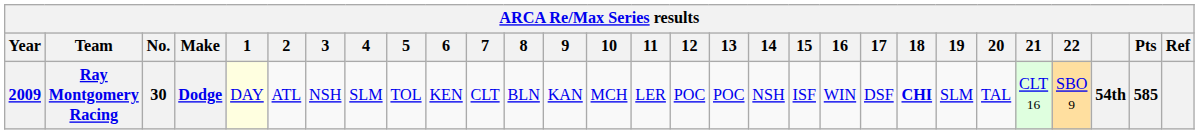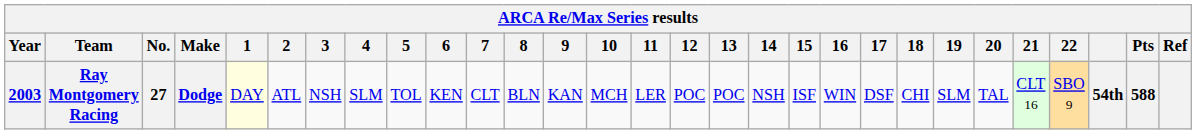 <table class="wikitable" style="text-align:center; font-size:75%">
 <tr>
 <th colspan="32"><a href='#'>ARCA Re/Max Series</a> results</th>
 </tr>
 <tr>
 <th>Year</th>
 <th>Team</th>
 <th>No.</th>
 <th>Make</th>
 <th>1</th>
 <th>2</th>
 <th>3</th>
 <th>4</th>
 <th>5</th>
 <th>6</th>
 <th>7</th>
 <th>8</th>
 <th>9</th>
 <th>10</th>
 <th>11</th>
 <th>12</th>
 <th>13</th>
 <th>14</th>
 <th>15</th>
 <th>16</th>
 <th>17</th>
 <th>18</th>
 <th>19</th>
 <th>20</th>
 <th>21</th>
 <th>22</th>
 <th></th>
 <th>Pts</th>
 <th>Ref</th>
 </tr>
 <tr>
-<th><a href='#'>2009</a></th>
+<th><a href='#'>2003</a></th>
 <th><a href='#'>Ray Montgomery Racing</a></th>
-<th>30</th>
+<th>27</th>
 <th><a href='#'>Dodge</a></th>
 <td style="background: lightyellow;"><a href='#'>DAY</a></td>
 <td><a href='#'>ATL</a></td>
 <td><a href='#'>NSH</a></td>
 <td><a href='#'>SLM</a></td>
 <td><a href='#'>TOL</a></td>
 <td><a href='#'>KEN</a></td>
 <td><a href='#'>CLT</a></td>
 <td><a href='#'>BLN</a></td>
 <td><a href='#'>KAN</a></td>
 <td><a href='#'>MCH</a></td>
 <td><a href='#'>LER</a></td>
 <td><a href='#'>POC</a></td>
 <td><a href='#'>POC</a></td>
 <td><a href='#'>NSH</a></td>
 <td><a href='#'>ISF</a></td>
 <td><a href='#'>WIN</a></td>
 <td><a href='#'>DSF</a></td>
-<td><strong><a href='#'>CHI</a></strong></td>
+<td><a href='#'>CHI</a></td>
 <td><a href='#'>SLM</a></td>
 <td><a href='#'>TAL</a></td>
 <td style="background:#DFFFDF;"><a href='#'>CLT</a> <br><small>16</small></td>
 <td style="background:#FFDF9F;"><a href='#'>SBO</a> <br><small>9</small></td>
 <th>54th</th>
-<th>585</th>
+<th>588</th>
 <th></th>
 </tr>
 </table>
